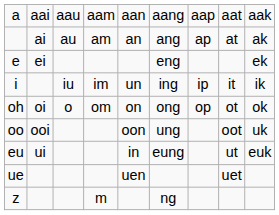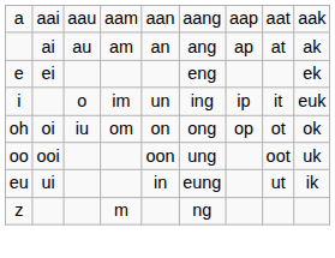 <table class="wikitable" border="1" cellspacing="0" cellpadding="2" style="text-align: center">
 <tr>
 <td>a<br></td>
 <td>aai<br></td>
 <td>aau<br></td>
 <td>aam<br></td>
 <td>aan<br></td>
 <td>aang<br></td>
 <td>aap<br></td>
 <td>aat<br></td>
 <td>aak<br></td>
 </tr>
 <tr>
 <td> </td>
 <td>ai<br></td>
 <td>au<br></td>
 <td>am<br></td>
 <td>an<br></td>
 <td>ang<br></td>
 <td>ap<br></td>
 <td>at<br></td>
 <td>ak<br></td>
 </tr>
 <tr>
 <td>e<br></td>
 <td>ei<br></td>
 <td> </td>
 <td> </td>
 <td> </td>
 <td>eng<br></td>
 <td> </td>
 <td> </td>
 <td>ek<br></td>
 </tr>
 <tr>
 <td>i<br></td>
 <td> </td>
-<td>iu<br></td>
+<td>o<br></td>
 <td>im<br></td>
 <td>un<br></td>
 <td>ing<br></td>
 <td>ip<br></td>
 <td>it<br></td>
-<td>ik<br></td>
+<td>euk<br></td>
 </tr>
 <tr>
 <td>oh<br></td>
 <td>oi<br></td>
-<td>o<br></td>
+<td>iu<br></td>
 <td>om<br></td>
 <td>on<br></td>
 <td>ong<br></td>
 <td>op<br></td>
 <td>ot<br></td>
 <td>ok<br></td>
 </tr>
 <tr>
 <td>oo<br></td>
 <td>ooi<br></td>
 <td> </td>
 <td> </td>
 <td>oon<br></td>
 <td>ung<br></td>
 <td> </td>
 <td>oot<br></td>
 <td>uk<br></td>
 </tr>
 <tr>
 <td>eu<br></td>
 <td>ui<br></td>
 <td> </td>
 <td> </td>
 <td>in<br></td>
 <td>eung<br></td>
 <td> </td>
 <td>ut<br></td>
-<td>euk<br></td>
-</tr>
-<tr>
-<td>ue<br></td>
-<td> </td>
-<td> </td>
-<td> </td>
-<td>uen<br></td>
-<td> </td>
-<td> </td>
-<td>uet<br></td>
-<td> </td>
+<td>ik<br></td>
 </tr>
 <tr>
 <td>z<br></td>
 <td> </td>
 <td> </td>
 <td>m<br></td>
 <td> </td>
 <td>ng<br></td>
 <td> </td>
 <td> </td>
 <td> </td>
 </tr>
 </table>
